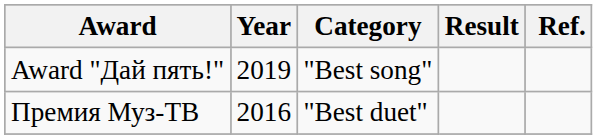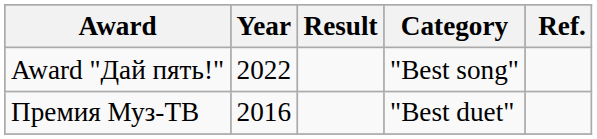 <table class="wikitable">
 <tr>
 <th>Award</th>
 <th>Year</th>
+<th>Result</th>
 <th>Category</th>
-<th>Result</th>
 <th> Ref.</th>
 </tr>
 <tr>
 <td>Award "Дай пять!"</td>
-<td>2019</td>
+<td>2022</td>
+<td></td>
 <td>"Best song"</td>
-<td></td>
 <td align="center"></td>
 </tr>
 <tr>
 <td>Премия Муз-ТВ</td>
 <td>2016</td>
+<td></td>
 <td>"Best duet"</td>
-<td></td>
 <td align="center"></td>
 </tr>
 </table>
